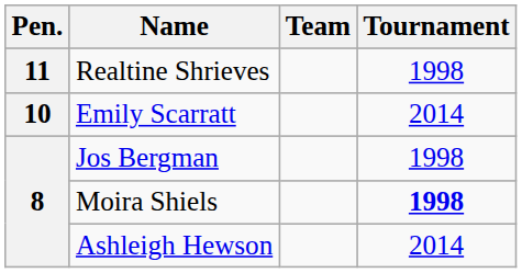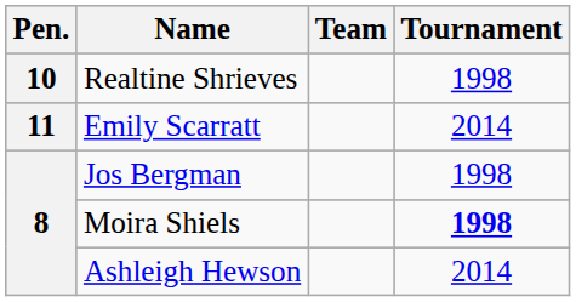 <table class="wikitable">
 <tr>
 <th>Pen.</th>
 <th>Name</th>
 <th>Team</th>
 <th>Tournament</th>
 </tr>
 <tr>
-<th>11</th>
+<th>10</th>
 <td>Realtine Shrieves</td>
 <td></td>
 <td align=center><a href='#'>1998</a></td>
 </tr>
 <tr>
-<th>10</th>
+<th>11</th>
 <td><a href='#'>Emily Scarratt</a></td>
 <td></td>
 <td align=center><a href='#'>2014</a></td>
 </tr>
 <tr>
 <th rowspan="3">8</th>
 <td><a href='#'>Jos Bergman</a></td>
 <td></td>
 <td align="center"><a href='#'>1998</a></td>
 </tr>
 <tr>
 <td>Moira Shiels</td>
 <td></td>
 <td align="center"><strong><a href='#'>1998</a></strong></td>
 </tr>
 <tr>
 <td><a href='#'>Ashleigh Hewson</a></td>
 <td></td>
 <td align=center><a href='#'>2014</a></td>
 </tr>
 </table>
